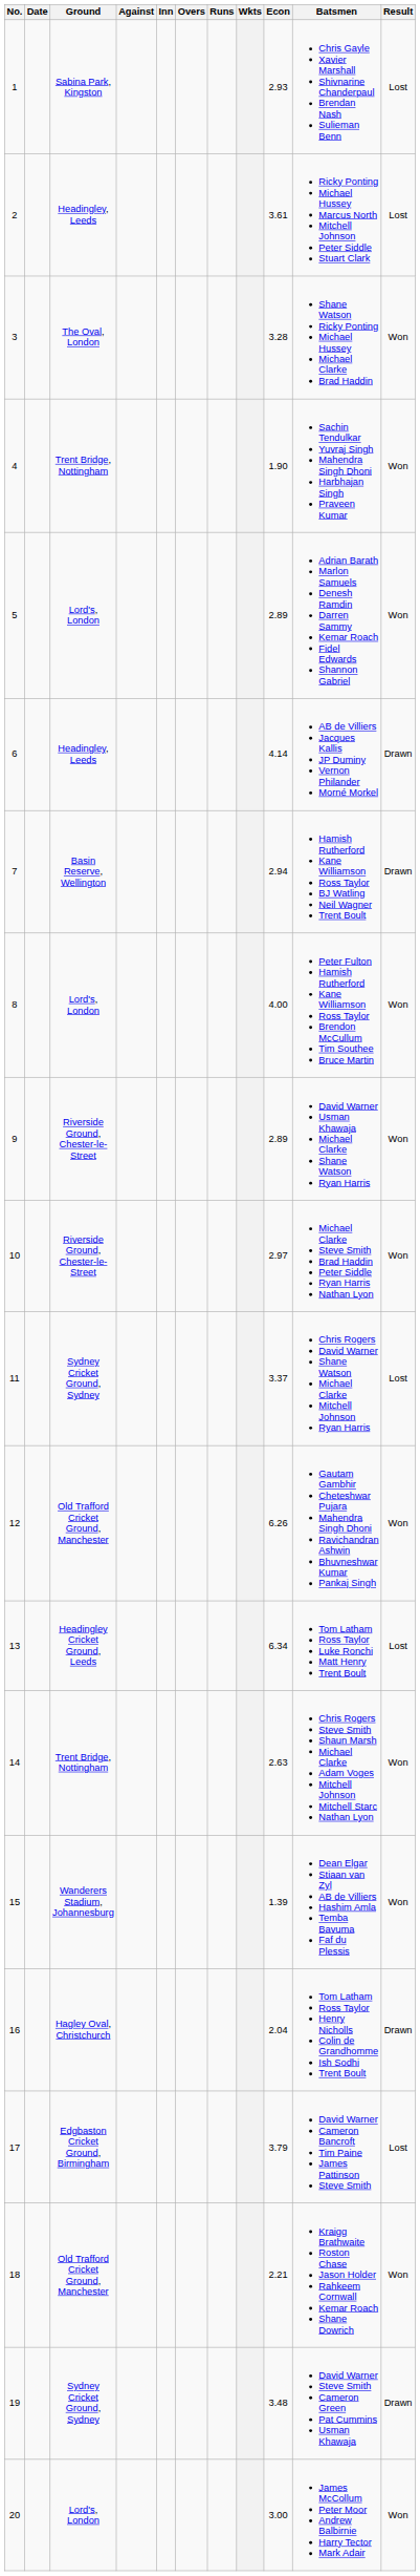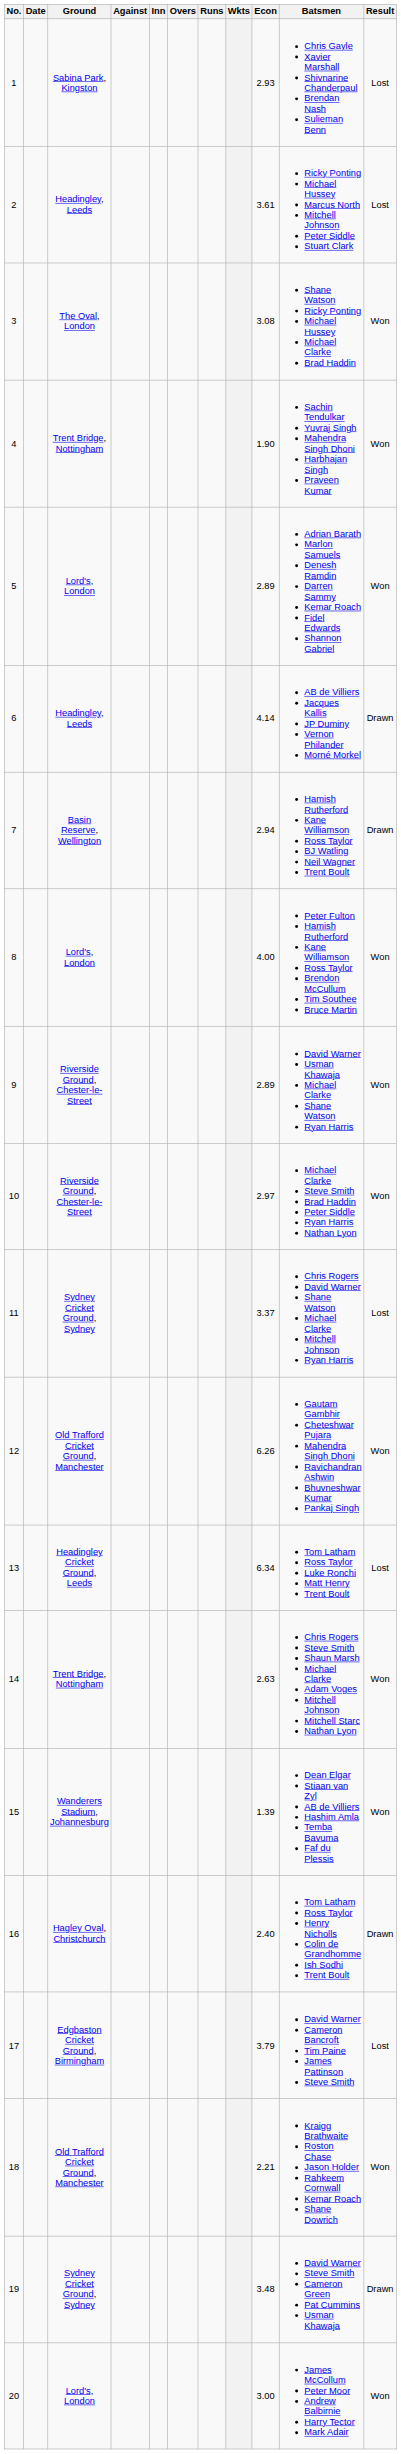 <table class="wikitable plainrowheaders sortable" style="width: 100%;">
 <tr>
 <th style="width:5%;">No.</th>
 <th style="width:15%;">Date</th>
 <th style="width:25%;">Ground</th>
 <th style="width:10%;">Against</th>
 <th style="width:5%;">Inn</th>
 <th style="width:5%;">Overs</th>
 <th style="width:5%;">Runs</th>
 <th style="width:5%;">Wkts</th>
 <th style="width:5%;">Econ</th>
 <th style="width:15%;" class="unsortable">Batsmen</th>
 <th style="width:5%;">Result</th>
 </tr>
 <tr align=center>
 <td>1</td>
 <td></td>
 <td> <a href='#'>Sabina Park</a>, <a href='#'>Kingston</a></td>
 <td></td>
 <td></td>
 <td></td>
 <td></td>
 <th scope="row"></th>
 <td>2.93</td>
 <td align=left><br><ul><li><a href='#'>Chris Gayle</a></li><li><a href='#'>Xavier Marshall</a></li><li><a href='#'>Shivnarine Chanderpaul</a></li><li><a href='#'>Brendan Nash</a></li><li><a href='#'>Sulieman Benn</a></li></ul></td>
 <td>Lost</td>
 </tr>
 <tr align=center>
 <td>2</td>
 <td></td>
 <td> <a href='#'>Headingley</a>, <a href='#'>Leeds</a></td>
 <td></td>
 <td></td>
 <td></td>
 <td></td>
 <th scope="row"></th>
 <td>3.61</td>
 <td align=left><br><ul><li><a href='#'>Ricky Ponting</a></li><li><a href='#'>Michael Hussey</a></li><li><a href='#'>Marcus North</a></li><li><a href='#'>Mitchell Johnson</a></li><li><a href='#'>Peter Siddle</a></li><li><a href='#'>Stuart Clark</a></li></ul></td>
 <td>Lost</td>
 </tr>
 <tr align=center>
 <td>3</td>
 <td> </td>
 <td> <a href='#'>The Oval</a>, <a href='#'>London</a></td>
 <td></td>
 <td></td>
 <td></td>
 <td></td>
 <th scope="row"></th>
-<td>3.28</td>
+<td>3.08</td>
 <td align=left><br><ul><li><a href='#'>Shane Watson</a></li><li><a href='#'>Ricky Ponting</a></li><li><a href='#'>Michael Hussey</a></li><li><a href='#'>Michael Clarke</a></li><li><a href='#'>Brad Haddin</a></li></ul></td>
 <td>Won</td>
 </tr>
 <tr align=center>
 <td>4</td>
 <td> </td>
 <td> <a href='#'>Trent Bridge</a>, <a href='#'>Nottingham</a></td>
 <td></td>
 <td></td>
 <td></td>
 <td></td>
 <th scope="row"></th>
 <td>1.90</td>
 <td align=left><br><ul><li><a href='#'>Sachin Tendulkar</a></li><li><a href='#'>Yuvraj Singh</a></li><li><a href='#'>Mahendra Singh Dhoni</a></li><li><a href='#'>Harbhajan Singh</a></li><li><a href='#'>Praveen Kumar</a></li></ul></td>
 <td>Won</td>
 </tr>
 <tr align=center>
 <td>5</td>
 <td>  </td>
 <td> <a href='#'>Lord's</a>, <a href='#'>London</a></td>
 <td></td>
 <td></td>
 <td></td>
 <td></td>
 <th scope="row"></th>
 <td>2.89</td>
 <td align=left><br><ul><li><a href='#'>Adrian Barath</a></li><li><a href='#'>Marlon Samuels</a></li><li><a href='#'>Denesh Ramdin</a></li><li><a href='#'>Darren Sammy</a></li><li><a href='#'>Kemar Roach</a></li><li><a href='#'>Fidel Edwards</a></li><li><a href='#'>Shannon Gabriel</a></li></ul></td>
 <td>Won</td>
 </tr>
 <tr align=center>
 <td>6</td>
 <td></td>
 <td> <a href='#'>Headingley</a>, <a href='#'>Leeds</a></td>
 <td></td>
 <td></td>
 <td></td>
 <td></td>
 <th scope="row"></th>
 <td>4.14</td>
 <td align=left><br><ul><li><a href='#'>AB de Villiers</a></li><li><a href='#'>Jacques Kallis</a></li><li><a href='#'>JP Duminy</a></li><li><a href='#'>Vernon Philander</a></li><li><a href='#'>Morné Morkel</a></li></ul></td>
 <td>Drawn</td>
 </tr>
 <tr align=center>
 <td>7</td>
 <td></td>
 <td> <a href='#'>Basin Reserve</a>, <a href='#'>Wellington</a></td>
 <td></td>
 <td></td>
 <td></td>
 <td></td>
 <th scope="row"></th>
 <td>2.94</td>
 <td align=left><br><ul><li><a href='#'>Hamish Rutherford</a></li><li><a href='#'>Kane Williamson</a></li><li><a href='#'>Ross Taylor</a></li><li><a href='#'>BJ Watling</a></li><li><a href='#'>Neil Wagner</a></li><li><a href='#'>Trent Boult</a></li></ul></td>
 <td>Drawn</td>
 </tr>
 <tr align=center>
 <td>8</td>
 <td> </td>
 <td> <a href='#'>Lord's</a>, <a href='#'>London</a></td>
 <td></td>
 <td></td>
 <td></td>
 <td></td>
 <th scope="row"></th>
 <td>4.00</td>
 <td align=left><br><ul><li><a href='#'>Peter Fulton</a></li><li><a href='#'>Hamish Rutherford</a></li><li><a href='#'>Kane Williamson</a></li><li><a href='#'>Ross Taylor</a></li><li><a href='#'>Brendon McCullum</a></li><li><a href='#'>Tim Southee</a></li><li><a href='#'>Bruce Martin</a></li></ul></td>
 <td>Won</td>
 </tr>
 <tr align=center>
 <td>9</td>
 <td>   </td>
 <td> <a href='#'>Riverside Ground</a>, <a href='#'>Chester-le-Street</a></td>
 <td></td>
 <td></td>
 <td></td>
 <td></td>
 <th scope="row"></th>
 <td>2.89</td>
 <td align=left><br><ul><li><a href='#'>David Warner</a></li><li><a href='#'>Usman Khawaja</a></li><li><a href='#'>Michael Clarke</a></li><li><a href='#'>Shane Watson</a></li><li><a href='#'>Ryan Harris</a></li></ul></td>
 <td>Won</td>
 </tr>
 <tr align=center>
 <td>10</td>
 <td>   </td>
 <td> <a href='#'>Riverside Ground</a>, <a href='#'>Chester-le-Street</a></td>
 <td></td>
 <td></td>
 <td></td>
 <td></td>
 <th scope="row"></th>
 <td>2.97</td>
 <td align=left><br><ul><li><a href='#'>Michael Clarke</a></li><li><a href='#'>Steve Smith</a></li><li><a href='#'>Brad Haddin</a></li><li><a href='#'>Peter Siddle</a></li><li><a href='#'>Ryan Harris</a></li><li><a href='#'>Nathan Lyon</a></li></ul></td>
 <td>Won</td>
 </tr>
 <tr align=center>
 <td>11</td>
 <td></td>
 <td> <a href='#'>Sydney Cricket Ground</a>, <a href='#'>Sydney</a></td>
 <td></td>
 <td></td>
 <td></td>
 <td></td>
 <th scope="row"></th>
 <td>3.37</td>
 <td align=left><br><ul><li><a href='#'>Chris Rogers</a></li><li><a href='#'>David Warner</a></li><li><a href='#'>Shane Watson</a></li><li><a href='#'>Michael Clarke</a></li><li><a href='#'>Mitchell Johnson</a></li><li><a href='#'>Ryan Harris</a></li></ul></td>
 <td>Lost</td>
 </tr>
 <tr align=center>
 <td>12</td>
 <td></td>
 <td> <a href='#'>Old Trafford Cricket Ground</a>, <a href='#'>Manchester</a></td>
 <td></td>
 <td></td>
 <td></td>
 <td></td>
 <th scope="row"></th>
 <td>6.26</td>
 <td align=left><br><ul><li><a href='#'>Gautam Gambhir</a></li><li><a href='#'>Cheteshwar Pujara</a></li><li><a href='#'>Mahendra Singh Dhoni</a></li><li><a href='#'>Ravichandran Ashwin</a></li><li><a href='#'>Bhuvneshwar Kumar</a></li><li><a href='#'>Pankaj Singh</a></li></ul></td>
 <td>Won</td>
 </tr>
 <tr align=center>
 <td>13</td>
 <td></td>
 <td> <a href='#'>Headingley Cricket Ground</a>, <a href='#'>Leeds</a></td>
 <td></td>
 <td></td>
 <td></td>
 <td></td>
 <th scope="row"></th>
 <td>6.34</td>
 <td align=left><br><ul><li><a href='#'>Tom Latham</a></li><li><a href='#'>Ross Taylor</a></li><li><a href='#'>Luke Ronchi</a></li><li><a href='#'>Matt Henry</a></li><li><a href='#'>Trent Boult</a></li></ul></td>
 <td>Lost</td>
 </tr>
 <tr align=center>
 <td>14</td>
 <td> </td>
 <td> <a href='#'>Trent Bridge</a>, <a href='#'>Nottingham</a></td>
 <td></td>
 <td></td>
 <td></td>
 <td></td>
 <th scope="row"></th>
 <td>2.63</td>
 <td align=left><br><ul><li><a href='#'>Chris Rogers</a></li><li><a href='#'>Steve Smith</a></li><li><a href='#'>Shaun Marsh</a></li><li><a href='#'>Michael Clarke</a></li><li><a href='#'>Adam Voges</a></li><li><a href='#'>Mitchell Johnson</a></li><li><a href='#'>Mitchell Starc</a></li><li><a href='#'>Nathan Lyon</a></li></ul></td>
 <td>Won</td>
 </tr>
 <tr align=center>
 <td>15</td>
 <td> </td>
 <td> <a href='#'>Wanderers Stadium</a>, <a href='#'>Johannesburg</a></td>
 <td></td>
 <td></td>
 <td></td>
 <td></td>
 <th scope="row"></th>
 <td>1.39</td>
 <td align=left><br><ul><li><a href='#'>Dean Elgar</a></li><li><a href='#'>Stiaan van Zyl</a></li><li><a href='#'>AB de Villiers</a></li><li><a href='#'>Hashim Amla</a></li><li><a href='#'>Temba Bavuma</a></li><li><a href='#'>Faf du Plessis</a></li></ul></td>
 <td>Won</td>
 </tr>
 <tr align=center>
 <td>16</td>
 <td></td>
 <td> <a href='#'>Hagley Oval</a>, <a href='#'>Christchurch</a></td>
 <td></td>
 <td></td>
 <td></td>
 <td></td>
 <th scope="row"></th>
-<td>2.04</td>
+<td>2.40</td>
 <td align=left><br><ul><li><a href='#'>Tom Latham</a></li><li><a href='#'>Ross Taylor</a></li><li><a href='#'>Henry Nicholls</a></li><li><a href='#'>Colin de Grandhomme</a></li><li><a href='#'>Ish Sodhi</a></li><li><a href='#'>Trent Boult</a></li></ul></td>
 <td>Drawn</td>
 </tr>
 <tr align=center>
 <td>17</td>
 <td></td>
 <td> <a href='#'>Edgbaston Cricket Ground</a>, <a href='#'>Birmingham</a></td>
 <td></td>
 <td></td>
 <td></td>
 <td></td>
 <th scope="row"></th>
 <td>3.79</td>
 <td align=left><br><ul><li><a href='#'>David Warner</a></li><li><a href='#'>Cameron Bancroft</a></li><li><a href='#'>Tim Paine</a></li><li><a href='#'>James Pattinson</a></li><li><a href='#'>Steve Smith</a></li></ul></td>
 <td>Lost</td>
 </tr>
 <tr align=center>
 <td>18</td>
 <td>  </td>
 <td> <a href='#'>Old Trafford Cricket Ground</a>, <a href='#'>Manchester</a></td>
 <td></td>
 <td></td>
 <td></td>
 <td></td>
 <th scope="row"></th>
 <td>2.21</td>
 <td align=left><br><ul><li><a href='#'>Kraigg Brathwaite</a></li><li><a href='#'>Roston Chase</a></li><li><a href='#'>Jason Holder</a></li><li><a href='#'>Rahkeem Cornwall</a></li><li><a href='#'>Kemar Roach</a></li><li><a href='#'>Shane Dowrich</a></li></ul></td>
 <td>Won</td>
 </tr>
 <tr align=center>
 <td>19</td>
 <td></td>
 <td> <a href='#'>Sydney Cricket Ground</a>, <a href='#'>Sydney</a></td>
 <td></td>
 <td></td>
 <td></td>
 <td></td>
 <th scope="row"></th>
 <td>3.48</td>
 <td align=left><br><ul><li><a href='#'>David Warner</a></li><li><a href='#'>Steve Smith</a></li><li><a href='#'>Cameron Green</a></li><li><a href='#'>Pat Cummins</a></li><li><a href='#'>Usman Khawaja</a></li></ul></td>
 <td>Drawn</td>
 </tr>
 <tr align=center>
 <td>20</td>
 <td></td>
 <td> <a href='#'>Lord's</a>, <a href='#'>London</a></td>
 <td></td>
 <td></td>
 <td></td>
 <td></td>
 <th scope="row"></th>
 <td>3.00</td>
 <td align=left><br><ul><li><a href='#'>James McCollum</a></li><li><a href='#'>Peter Moor</a></li><li><a href='#'>Andrew Balbirnie</a></li><li><a href='#'>Harry Tector</a></li><li><a href='#'>Mark Adair</a></li></ul></td>
 <td>Won</td>
 </tr>
 </table>
